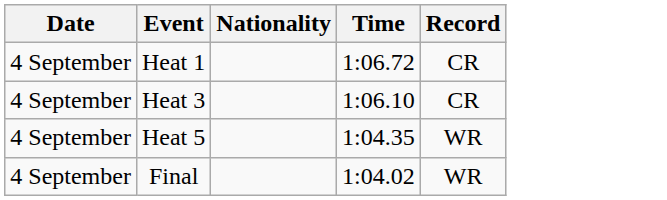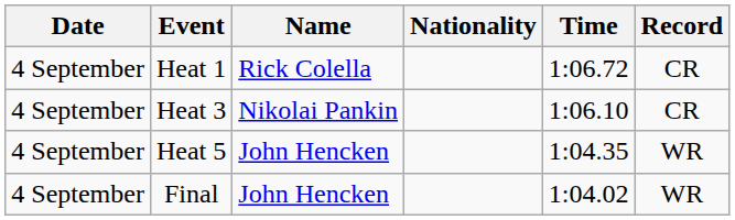 <table class=wikitable style=text-align:center>
 <tr>
 <th>Date</th>
 <th>Event</th>
+<th>Name</th>
 <th>Nationality</th>
 <th>Time</th>
 <th>Record</th>
 </tr>
 <tr>
 <td>4 September</td>
 <td>Heat 1</td>
+<td align=left><a href='#'>Rick Colella</a></td>
 <td align=left></td>
 <td>1:06.72</td>
 <td>CR</td>
 </tr>
 <tr>
 <td>4 September</td>
 <td>Heat 3</td>
+<td align=left><a href='#'>Nikolai Pankin</a></td>
 <td align=left></td>
 <td>1:06.10</td>
 <td>CR</td>
 </tr>
 <tr>
 <td>4 September</td>
 <td>Heat 5</td>
+<td align=left><a href='#'>John Hencken</a></td>
 <td align=left></td>
 <td>1:04.35</td>
 <td>WR</td>
 </tr>
 <tr>
 <td>4 September</td>
 <td>Final</td>
+<td align=left><a href='#'>John Hencken</a></td>
 <td align=left></td>
 <td>1:04.02</td>
 <td>WR</td>
 </tr>
 </table>
